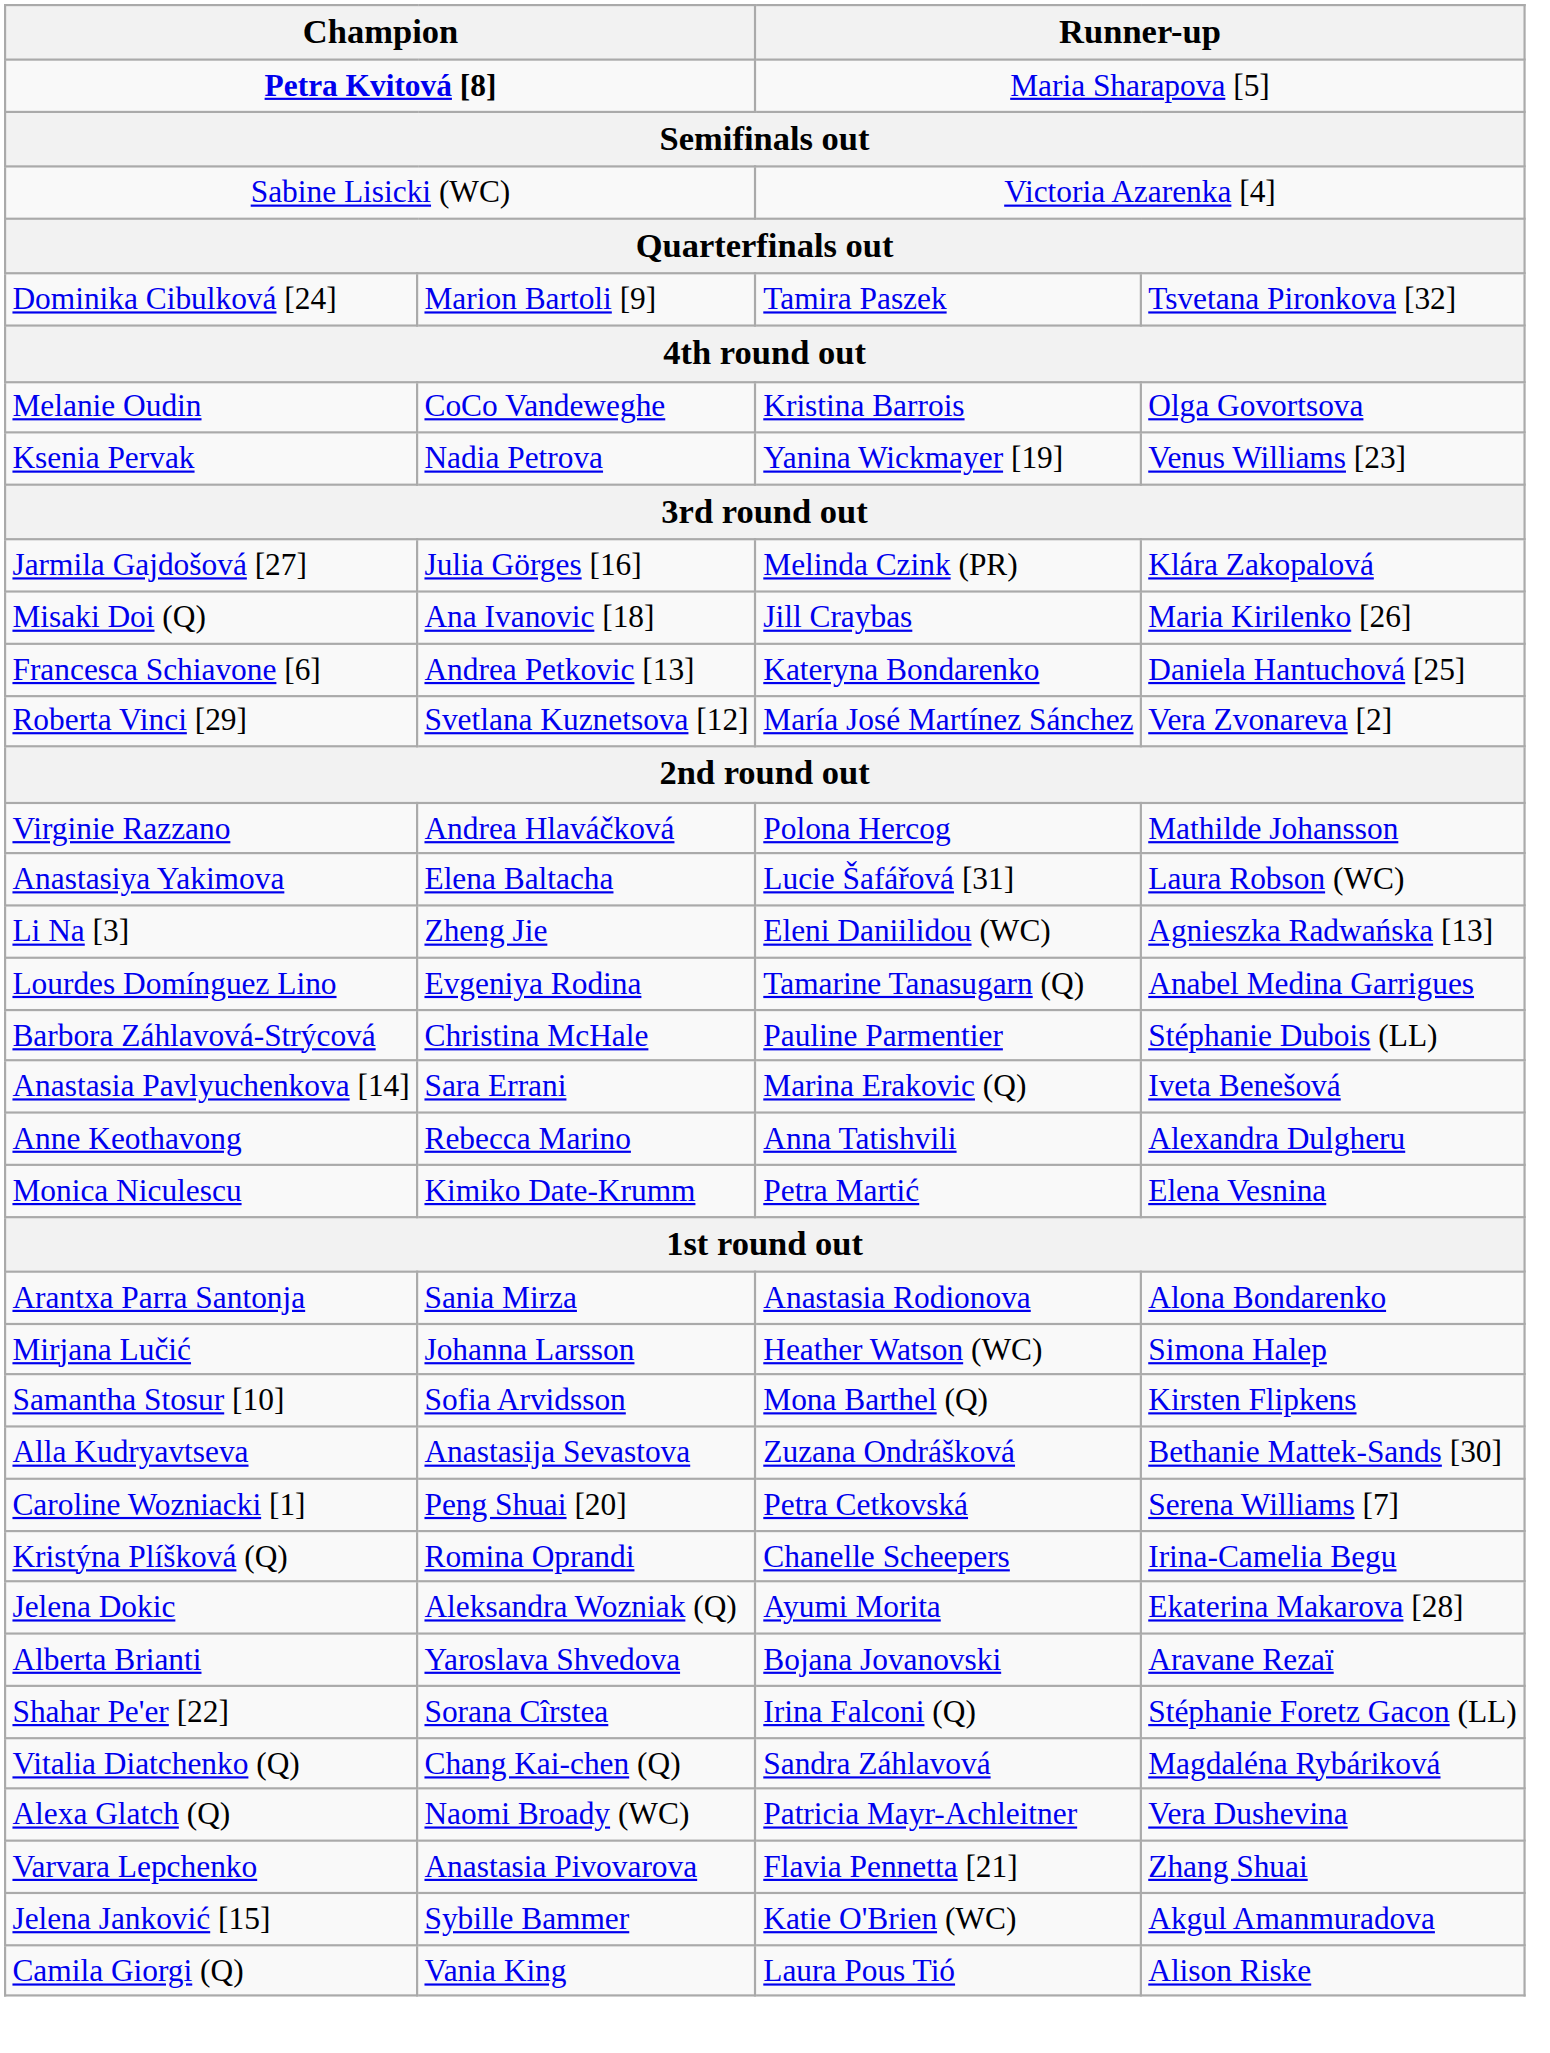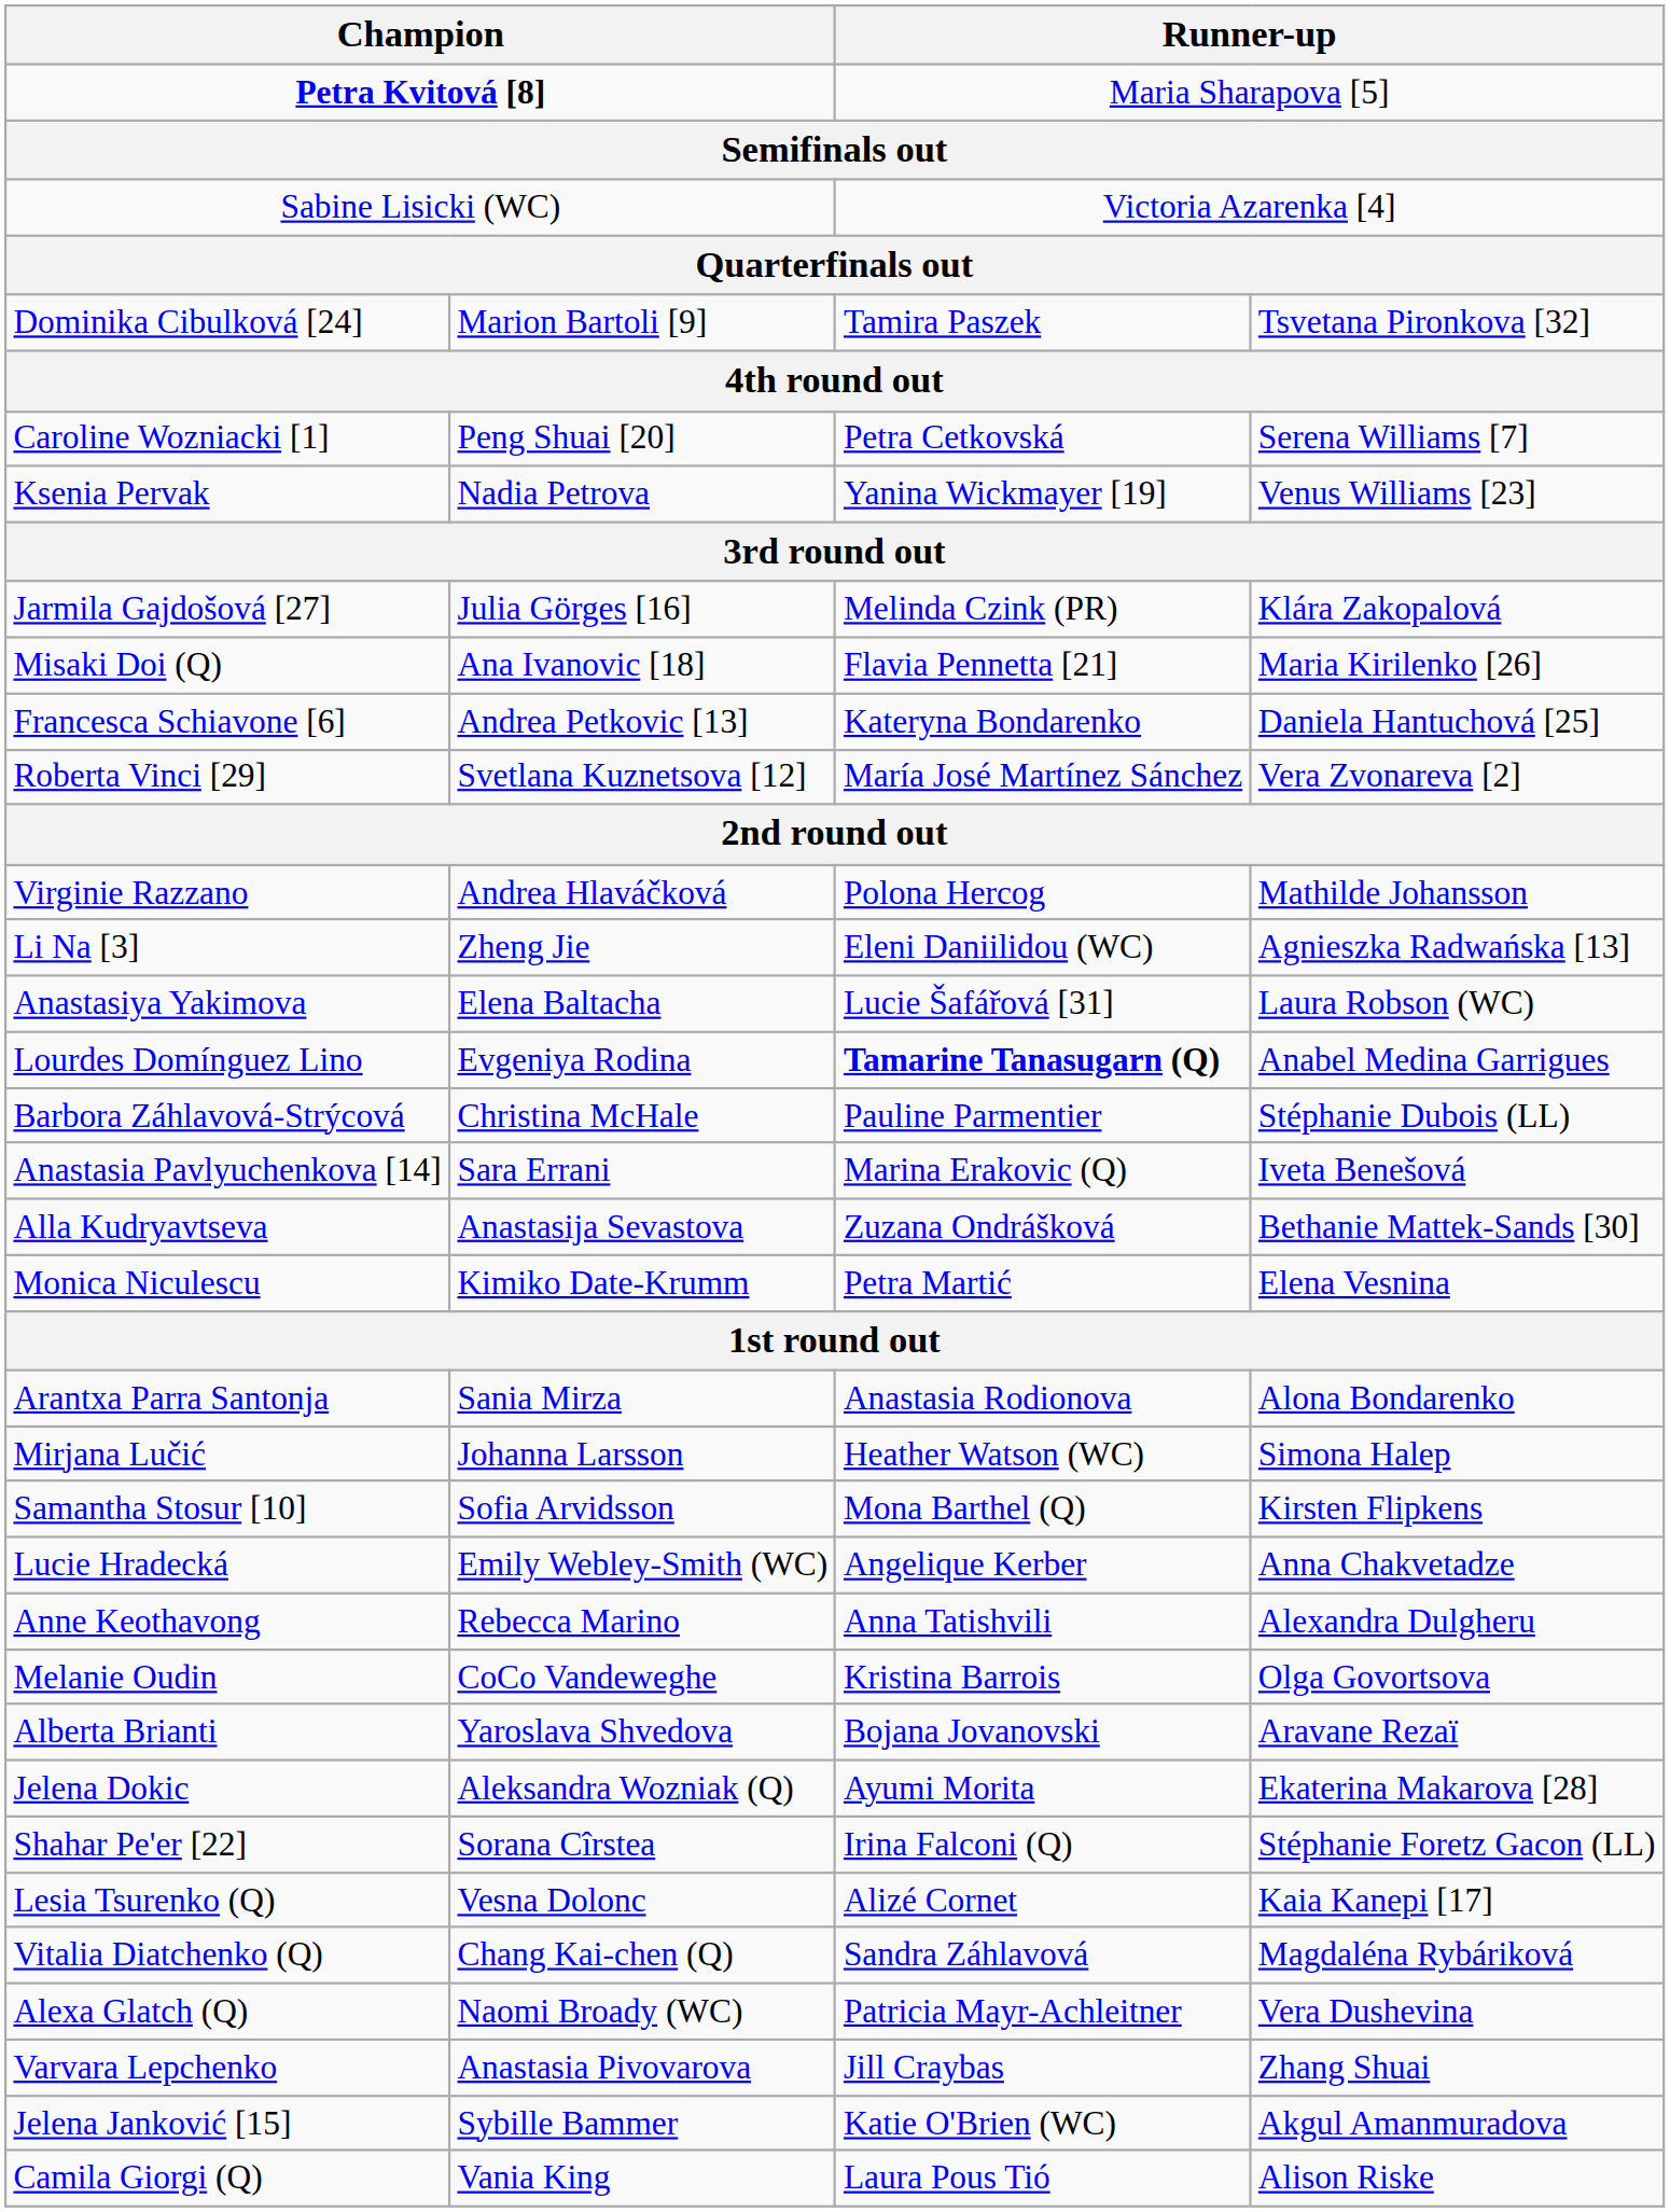 <table class="wikitable collapsible collapsed" style=font-size:90%>
 <tr style=font-size:110%>
 <th colspan=2><strong>Champion</strong></th>
 <th colspan=2>Runner-up</th>
 </tr>
 <tr align=center>
 <td colspan=2><strong> <a href='#'>Petra Kvitová</a> [8]</strong></td>
 <td colspan=2> <a href='#'>Maria Sharapova</a> [5]</td>
 </tr>
 <tr style=font-size:110%>
 <th colspan=4>Semifinals out</th>
 </tr>
 <tr align=center>
 <td colspan=2> <a href='#'>Sabine Lisicki</a> (WC)</td>
 <td colspan=2> <a href='#'>Victoria Azarenka</a> [4]</td>
 </tr>
 <tr style=font-size:110%>
 <th colspan=4>Quarterfinals out</th>
 </tr>
 <tr>
 <td> <a href='#'>Dominika Cibulková</a> [24]</td>
 <td> <a href='#'>Marion Bartoli</a> [9]</td>
 <td> <a href='#'>Tamira Paszek</a></td>
 <td> <a href='#'>Tsvetana Pironkova</a> [32]</td>
 </tr>
 <tr style=font-size:110%>
 <th colspan=4>4th round out</th>
 </tr>
 <tr>
-<td> <a href='#'>Melanie Oudin</a></td>
-<td> <a href='#'>CoCo Vandeweghe</a></td>
-<td> <a href='#'>Kristina Barrois</a></td>
-<td> <a href='#'>Olga Govortsova</a></td>
+<td> <a href='#'>Caroline Wozniacki</a> [1]</td>
+<td> <a href='#'>Peng Shuai</a> [20]</td>
+<td> <a href='#'>Petra Cetkovská</a></td>
+<td> <a href='#'>Serena Williams</a> [7]</td>
 </tr>
 <tr>
 <td> <a href='#'>Ksenia Pervak</a></td>
 <td> <a href='#'>Nadia Petrova</a></td>
 <td> <a href='#'>Yanina Wickmayer</a> [19]</td>
 <td> <a href='#'>Venus Williams</a> [23]</td>
 </tr>
 <tr style=font-size:110%>
 <th colspan=4>3rd round out</th>
 </tr>
 <tr>
 <td> <a href='#'>Jarmila Gajdošová</a> [27]</td>
 <td> <a href='#'>Julia Görges</a> [16]</td>
 <td> <a href='#'>Melinda Czink</a> (PR)</td>
 <td> <a href='#'>Klára Zakopalová</a></td>
 </tr>
 <tr>
 <td> <a href='#'>Misaki Doi</a> (Q)</td>
 <td> <a href='#'>Ana Ivanovic</a> [18]</td>
-<td> <a href='#'>Jill Craybas</a></td>
+<td> <a href='#'>Flavia Pennetta</a> [21]</td>
 <td> <a href='#'>Maria Kirilenko</a> [26]</td>
 </tr>
 <tr>
 <td> <a href='#'>Francesca Schiavone</a> [6]</td>
 <td> <a href='#'>Andrea Petkovic</a> [13]</td>
 <td> <a href='#'>Kateryna Bondarenko</a></td>
 <td> <a href='#'>Daniela Hantuchová</a> [25]</td>
 </tr>
 <tr>
 <td> <a href='#'>Roberta Vinci</a> [29]</td>
 <td> <a href='#'>Svetlana Kuznetsova</a> [12]</td>
 <td> <a href='#'>María José Martínez Sánchez</a></td>
 <td> <a href='#'>Vera Zvonareva</a> [2]</td>
 </tr>
 <tr style=font-size:110%>
 <th colspan=4>2nd round out</th>
 </tr>
 <tr>
 <td> <a href='#'>Virginie Razzano</a></td>
 <td> <a href='#'>Andrea Hlaváčková</a></td>
 <td> <a href='#'>Polona Hercog</a></td>
 <td> <a href='#'>Mathilde Johansson</a></td>
 </tr>
 <tr>
+<td> <a href='#'>Li Na</a> [3]</td>
+<td> <a href='#'>Zheng Jie</a></td>
+<td> <a href='#'>Eleni Daniilidou</a> (WC)</td>
+<td> <a href='#'>Agnieszka Radwańska</a> [13]</td>
+</tr>
+<tr>
 <td> <a href='#'>Anastasiya Yakimova</a></td>
 <td> <a href='#'>Elena Baltacha</a></td>
 <td> <a href='#'>Lucie Šafářová</a> [31]</td>
 <td> <a href='#'>Laura Robson</a> (WC)</td>
 </tr>
 <tr>
-<td> <a href='#'>Li Na</a> [3]</td>
-<td> <a href='#'>Zheng Jie</a></td>
-<td> <a href='#'>Eleni Daniilidou</a> (WC)</td>
-<td> <a href='#'>Agnieszka Radwańska</a> [13]</td>
-</tr>
-<tr>
 <td> <a href='#'>Lourdes Domínguez Lino</a></td>
 <td> <a href='#'>Evgeniya Rodina</a></td>
-<td> <a href='#'>Tamarine Tanasugarn</a> (Q)</td>
+<td><strong> <a href='#'>Tamarine Tanasugarn</a> (Q)</strong></td>
 <td> <a href='#'>Anabel Medina Garrigues</a></td>
 </tr>
 <tr>
 <td> <a href='#'>Barbora Záhlavová-Strýcová</a></td>
 <td> <a href='#'>Christina McHale</a></td>
 <td> <a href='#'>Pauline Parmentier</a></td>
 <td> <a href='#'>Stéphanie Dubois</a> (LL)</td>
 </tr>
 <tr>
 <td> <a href='#'>Anastasia Pavlyuchenkova</a> [14]</td>
 <td> <a href='#'>Sara Errani</a></td>
 <td> <a href='#'>Marina Erakovic</a> (Q)</td>
 <td> <a href='#'>Iveta Benešová</a></td>
 </tr>
 <tr>
-<td> <a href='#'>Anne Keothavong</a></td>
-<td> <a href='#'>Rebecca Marino</a></td>
-<td> <a href='#'>Anna Tatishvili</a></td>
-<td> <a href='#'>Alexandra Dulgheru</a></td>
+<td> <a href='#'>Alla Kudryavtseva</a></td>
+<td> <a href='#'>Anastasija Sevastova</a></td>
+<td> <a href='#'>Zuzana Ondrášková</a></td>
+<td> <a href='#'>Bethanie Mattek-Sands</a> [30]</td>
 </tr>
 <tr>
 <td> <a href='#'>Monica Niculescu</a></td>
 <td> <a href='#'>Kimiko Date-Krumm</a></td>
 <td> <a href='#'>Petra Martić</a></td>
 <td> <a href='#'>Elena Vesnina</a></td>
 </tr>
 <tr style=font-size:110%>
 <th colspan=4>1st round out</th>
 </tr>
 <tr>
 <td> <a href='#'>Arantxa Parra Santonja</a></td>
 <td> <a href='#'>Sania Mirza</a></td>
 <td> <a href='#'>Anastasia Rodionova</a></td>
 <td> <a href='#'>Alona Bondarenko</a></td>
 </tr>
 <tr>
 <td> <a href='#'>Mirjana Lučić</a></td>
 <td> <a href='#'>Johanna Larsson</a></td>
 <td> <a href='#'>Heather Watson</a> (WC)</td>
 <td> <a href='#'>Simona Halep</a></td>
 </tr>
 <tr>
 <td> <a href='#'>Samantha Stosur</a> [10]</td>
 <td> <a href='#'>Sofia Arvidsson</a></td>
 <td> <a href='#'>Mona Barthel</a> (Q)</td>
 <td> <a href='#'>Kirsten Flipkens</a></td>
 </tr>
 <tr>
-<td> <a href='#'>Alla Kudryavtseva</a></td>
-<td> <a href='#'>Anastasija Sevastova</a></td>
-<td> <a href='#'>Zuzana Ondrášková</a></td>
-<td> <a href='#'>Bethanie Mattek-Sands</a> [30]</td>
+<td> <a href='#'>Lucie Hradecká</a></td>
+<td> <a href='#'>Emily Webley-Smith</a> (WC)</td>
+<td> <a href='#'>Angelique Kerber</a></td>
+<td> <a href='#'>Anna Chakvetadze</a></td>
 </tr>
 <tr>
-<td> <a href='#'>Caroline Wozniacki</a> [1]</td>
-<td> <a href='#'>Peng Shuai</a> [20]</td>
-<td> <a href='#'>Petra Cetkovská</a></td>
-<td> <a href='#'>Serena Williams</a> [7]</td>
+<td> <a href='#'>Anne Keothavong</a></td>
+<td> <a href='#'>Rebecca Marino</a></td>
+<td> <a href='#'>Anna Tatishvili</a></td>
+<td> <a href='#'>Alexandra Dulgheru</a></td>
 </tr>
 <tr>
-<td> <a href='#'>Kristýna Plíšková</a> (Q)</td>
-<td> <a href='#'>Romina Oprandi</a></td>
-<td> <a href='#'>Chanelle Scheepers</a></td>
-<td> <a href='#'>Irina-Camelia Begu</a></td>
+<td> <a href='#'>Melanie Oudin</a></td>
+<td> <a href='#'>CoCo Vandeweghe</a></td>
+<td> <a href='#'>Kristina Barrois</a></td>
+<td> <a href='#'>Olga Govortsova</a></td>
+</tr>
+<tr>
+<td> <a href='#'>Alberta Brianti</a></td>
+<td> <a href='#'>Yaroslava Shvedova</a></td>
+<td> <a href='#'>Bojana Jovanovski</a></td>
+<td> <a href='#'>Aravane Rezaï</a></td>
 </tr>
 <tr>
 <td> <a href='#'>Jelena Dokic</a></td>
 <td> <a href='#'>Aleksandra Wozniak</a> (Q)</td>
 <td> <a href='#'>Ayumi Morita</a></td>
 <td> <a href='#'>Ekaterina Makarova</a> [28]</td>
 </tr>
 <tr>
-<td> <a href='#'>Alberta Brianti</a></td>
-<td> <a href='#'>Yaroslava Shvedova</a></td>
-<td> <a href='#'>Bojana Jovanovski</a></td>
-<td> <a href='#'>Aravane Rezaï</a></td>
-</tr>
-<tr>
 <td> <a href='#'>Shahar Pe'er</a> [22]</td>
 <td> <a href='#'>Sorana Cîrstea</a></td>
 <td> <a href='#'>Irina Falconi</a> (Q)</td>
 <td> <a href='#'>Stéphanie Foretz Gacon</a> (LL)</td>
+</tr>
+<tr>
+<td> <a href='#'>Lesia Tsurenko</a> (Q)</td>
+<td> <a href='#'>Vesna Dolonc</a></td>
+<td> <a href='#'>Alizé Cornet</a></td>
+<td> <a href='#'>Kaia Kanepi</a> [17]</td>
 </tr>
 <tr>
 <td> <a href='#'>Vitalia Diatchenko</a> (Q)</td>
 <td> <a href='#'>Chang Kai-chen</a> (Q)</td>
 <td> <a href='#'>Sandra Záhlavová</a></td>
 <td> <a href='#'>Magdaléna Rybáriková</a></td>
 </tr>
 <tr>
 <td> <a href='#'>Alexa Glatch</a> (Q)</td>
 <td> <a href='#'>Naomi Broady</a> (WC)</td>
 <td> <a href='#'>Patricia Mayr-Achleitner</a></td>
 <td> <a href='#'>Vera Dushevina</a></td>
 </tr>
 <tr>
 <td> <a href='#'>Varvara Lepchenko</a></td>
 <td> <a href='#'>Anastasia Pivovarova</a></td>
-<td> <a href='#'>Flavia Pennetta</a> [21]</td>
+<td> <a href='#'>Jill Craybas</a></td>
 <td> <a href='#'>Zhang Shuai</a></td>
 </tr>
 <tr>
 <td> <a href='#'>Jelena Janković</a> [15]</td>
 <td> <a href='#'>Sybille Bammer</a></td>
 <td> <a href='#'>Katie O'Brien</a> (WC)</td>
 <td> <a href='#'>Akgul Amanmuradova</a></td>
 </tr>
 <tr>
 <td> <a href='#'>Camila Giorgi</a> (Q)</td>
 <td> <a href='#'>Vania King</a></td>
 <td> <a href='#'>Laura Pous Tió</a></td>
 <td> <a href='#'>Alison Riske</a></td>
 </tr>
 </table>
